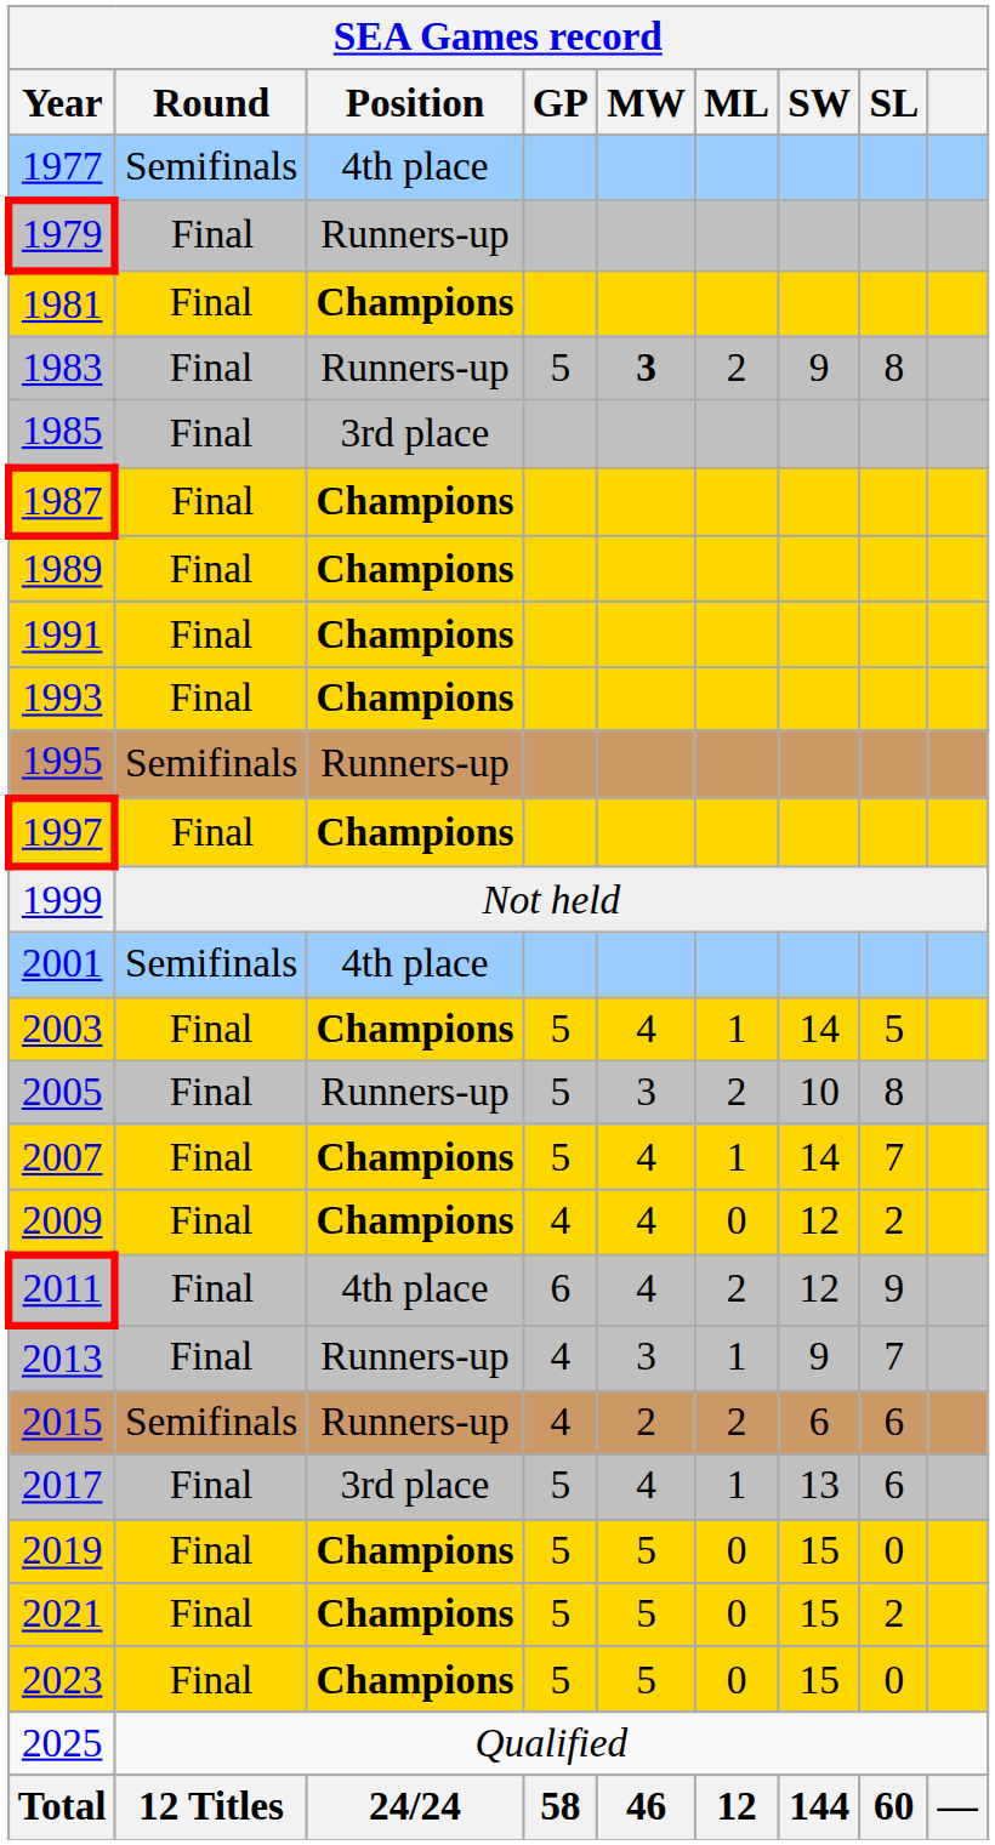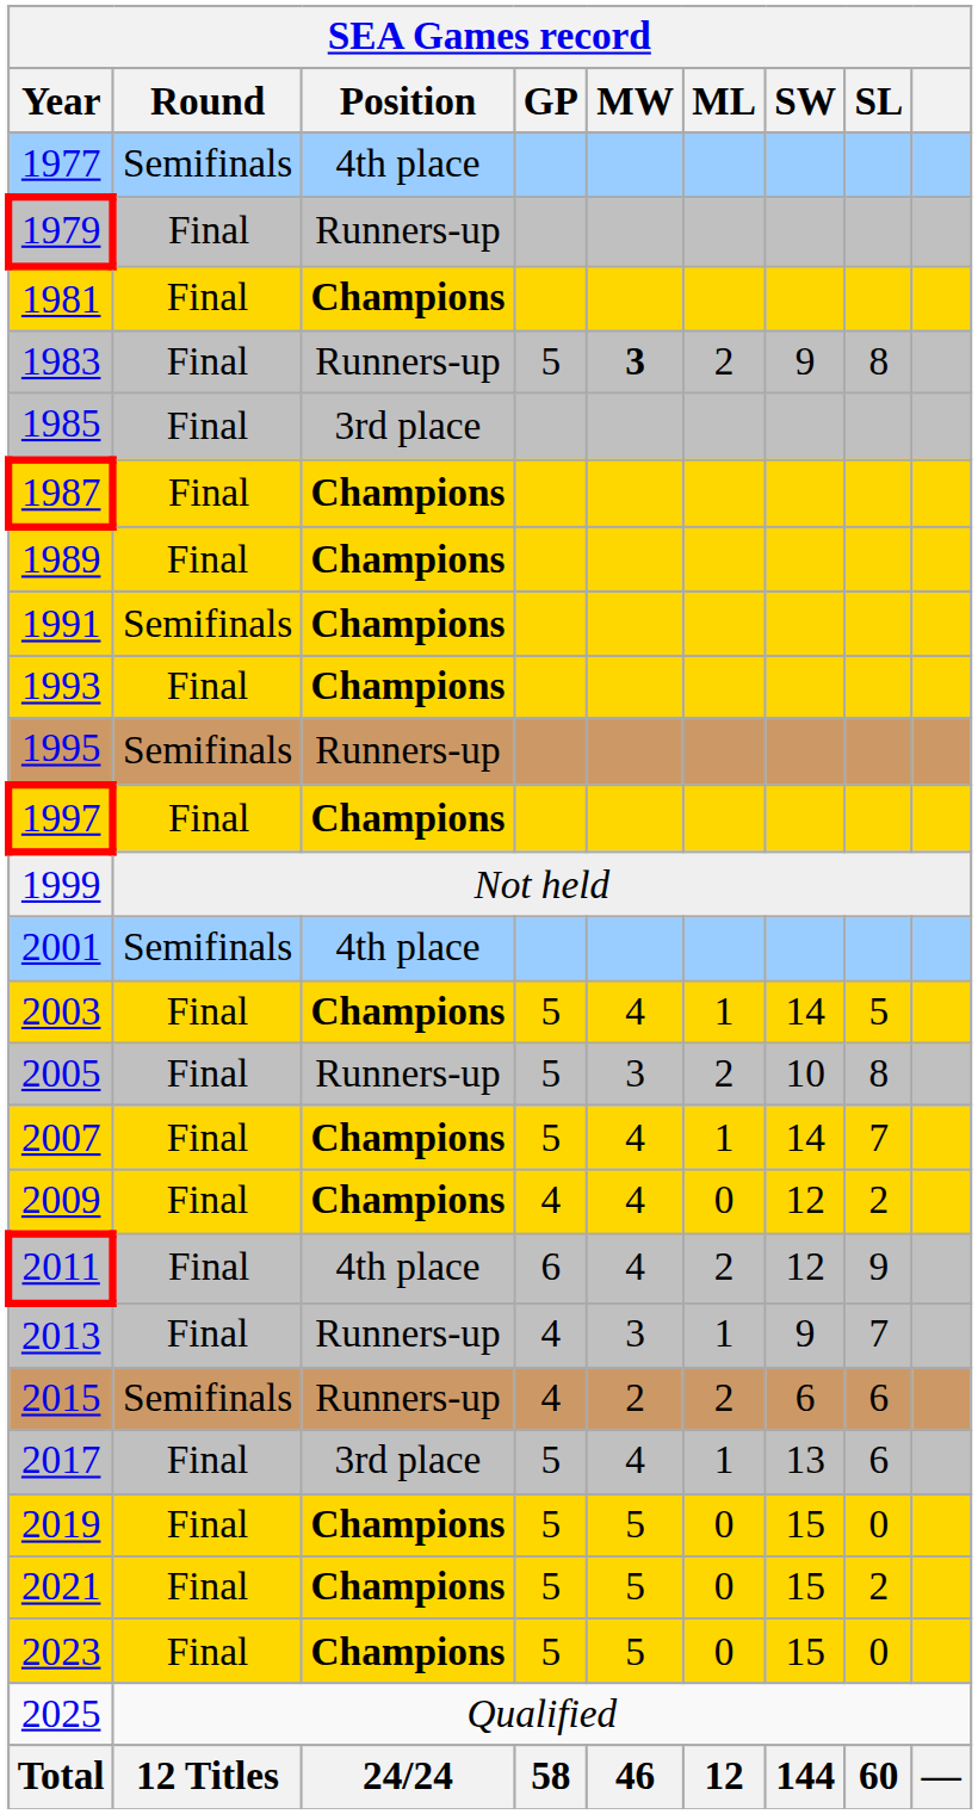 <table class="wikitable" style="text-align: center;">
 <tr>
 <th colspan=9><a href='#'>SEA Games record</a></th>
 </tr>
 <tr>
 <th>Year</th>
 <th>Round</th>
 <th>Position</th>
 <th>GP</th>
 <th>MW</th>
 <th>ML</th>
 <th>SW</th>
 <th>SL</th>
 <th></th>
 </tr>
 <tr bgcolor="#9acdff">
 <td> <a href='#'>1977</a></td>
 <td>Semifinals</td>
 <td>4th place</td>
 <td></td>
 <td></td>
 <td></td>
 <td></td>
 <td></td>
 <td></td>
 </tr>
 <tr bgcolor=silver>
 <td style="border: 3px solid red"> <a href='#'>1979</a></td>
 <td>Final</td>
 <td>Runners-up</td>
 <td></td>
 <td></td>
 <td></td>
 <td></td>
 <td></td>
 <td></td>
 </tr>
 <tr bgcolor=gold>
 <td> <a href='#'>1981</a></td>
 <td>Final</td>
 <td><strong>Champions</strong></td>
 <td></td>
 <td></td>
 <td></td>
 <td></td>
 <td></td>
 <td></td>
 </tr>
 <tr bgcolor=silver>
 <td> <a href='#'>1983</a></td>
 <td>Final</td>
 <td>Runners-up</td>
 <td>5</td>
 <td><strong>3</strong></td>
 <td>2</td>
 <td>9</td>
 <td>8</td>
 <td></td>
 </tr>
 <tr bgcolor=silver>
 <td> <a href='#'>1985</a></td>
 <td>Final</td>
 <td>3rd place</td>
 <td></td>
 <td></td>
 <td></td>
 <td></td>
 <td></td>
 <td></td>
 </tr>
 <tr bgcolor=gold>
 <td style="border: 3px solid red"> <a href='#'>1987</a></td>
 <td>Final</td>
 <td><strong>Champions</strong></td>
 <td></td>
 <td></td>
 <td></td>
 <td></td>
 <td></td>
 <td></td>
 </tr>
 <tr bgcolor=gold>
 <td> <a href='#'>1989</a></td>
 <td>Final</td>
 <td><strong>Champions</strong></td>
 <td></td>
 <td></td>
 <td></td>
 <td></td>
 <td></td>
 <td></td>
 </tr>
 <tr bgcolor=gold>
 <td> <a href='#'>1991</a></td>
-<td>Final</td>
+<td>Semifinals</td>
 <td><strong>Champions</strong></td>
 <td></td>
 <td></td>
 <td></td>
 <td></td>
 <td></td>
 <td></td>
 </tr>
 <tr bgcolor=gold>
 <td> <a href='#'>1993</a></td>
 <td>Final</td>
 <td><strong>Champions</strong></td>
 <td></td>
 <td></td>
 <td></td>
 <td></td>
 <td></td>
 <td></td>
 </tr>
 <tr bgcolor=cc9966>
 <td> <a href='#'>1995</a></td>
 <td>Semifinals</td>
 <td>Runners-up</td>
 <td></td>
 <td></td>
 <td></td>
 <td></td>
 <td></td>
 <td></td>
 </tr>
 <tr bgcolor=gold>
 <td style="border: 3px solid red"> <a href='#'>1997</a></td>
 <td>Final</td>
 <td><strong>Champions</strong></td>
 <td></td>
 <td></td>
 <td></td>
 <td></td>
 <td></td>
 <td></td>
 </tr>
 <tr bgcolor="efefef">
 <td> <a href='#'>1999</a></td>
 <td colspan=8 rowspan=1 align=center><em>Not held</em></td>
 </tr>
 <tr bgcolor="#9acdff">
 <td> <a href='#'>2001</a></td>
 <td>Semifinals</td>
 <td>4th place</td>
 <td></td>
 <td></td>
 <td></td>
 <td></td>
 <td></td>
 <td></td>
 </tr>
 <tr bgcolor=gold>
 <td> <a href='#'>2003</a></td>
 <td>Final</td>
 <td><strong>Champions</strong></td>
 <td>5</td>
 <td>4</td>
 <td>1</td>
 <td>14</td>
 <td>5</td>
 <td></td>
 </tr>
 <tr bgcolor=silver>
 <td> <a href='#'>2005</a></td>
 <td>Final</td>
 <td>Runners-up</td>
 <td>5</td>
 <td>3</td>
 <td>2</td>
 <td>10</td>
 <td>8</td>
 <td></td>
 </tr>
 <tr bgcolor=gold>
 <td> <a href='#'>2007</a></td>
 <td>Final</td>
 <td><strong>Champions</strong></td>
 <td>5</td>
 <td>4</td>
 <td>1</td>
 <td>14</td>
 <td>7</td>
 <td></td>
 </tr>
 <tr bgcolor=gold>
 <td> <a href='#'>2009</a></td>
 <td>Final</td>
 <td><strong>Champions</strong></td>
 <td>4</td>
 <td>4</td>
 <td>0</td>
 <td>12</td>
 <td>2</td>
 <td></td>
 </tr>
 <tr bgcolor=silver>
 <td style="border: 3px solid red"> <a href='#'>2011</a></td>
 <td>Final</td>
 <td>4th place</td>
 <td>6</td>
 <td>4</td>
 <td>2</td>
 <td>12</td>
 <td>9</td>
 <td></td>
 </tr>
 <tr bgcolor=silver>
 <td> <a href='#'>2013</a></td>
 <td>Final</td>
 <td>Runners-up</td>
 <td>4</td>
 <td>3</td>
 <td>1</td>
 <td>9</td>
 <td>7</td>
 <td></td>
 </tr>
 <tr bgcolor=cc9966>
 <td> <a href='#'>2015</a></td>
 <td>Semifinals</td>
 <td>Runners-up</td>
 <td>4</td>
 <td>2</td>
 <td>2</td>
 <td>6</td>
 <td>6</td>
 <td></td>
 </tr>
 <tr bgcolor=silver>
 <td> <a href='#'>2017</a></td>
 <td>Final</td>
 <td>3rd place</td>
 <td>5</td>
 <td>4</td>
 <td>1</td>
 <td>13</td>
 <td>6</td>
 <td></td>
 </tr>
 <tr bgcolor=gold>
 <td> <a href='#'>2019</a></td>
 <td>Final</td>
 <td><strong>Champions</strong></td>
 <td>5</td>
 <td>5</td>
 <td>0</td>
 <td>15</td>
 <td>0</td>
 <td></td>
 </tr>
 <tr bgcolor=gold>
 <td> <a href='#'>2021</a></td>
 <td>Final</td>
 <td><strong>Champions</strong></td>
 <td>5</td>
 <td>5</td>
 <td>0</td>
 <td>15</td>
 <td>2</td>
 <td></td>
 </tr>
 <tr bgcolor=gold>
 <td> <a href='#'>2023</a></td>
 <td>Final</td>
 <td><strong>Champions</strong></td>
 <td>5</td>
 <td>5</td>
 <td>0</td>
 <td>15</td>
 <td>0</td>
 <td></td>
 </tr>
 <tr>
 <td> <a href='#'>2025</a></td>
 <td colspan=8><em>Qualified</em></td>
 </tr>
 <tr>
 <th>Total</th>
 <th>12 Titles</th>
 <th>24/24</th>
 <th>58</th>
 <th>46</th>
 <th>12</th>
 <th>144</th>
 <th>60</th>
 <th>—</th>
 </tr>
 </table>
